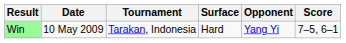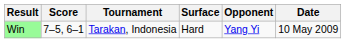 <table class="sortable wikitable" style="font-size:97%;">
 <tr>
 <th>Result</th>
-<th>Date</th>
+<th class="unsortable">Score</th>
 <th>Tournament</th>
 <th>Surface</th>
 <th>Opponent</th>
-<th class="unsortable">Score</th>
+<th>Date</th>
 </tr>
 <tr>
 <td style="background:#98fb98;">Win</td>
-<td>10 May 2009</td>
+<td>7–5, 6–1</td>
 <td><a href='#'>Tarakan</a>, Indonesia</td>
 <td>Hard</td>
 <td> <a href='#'>Yang Yi</a></td>
-<td>7–5, 6–1</td>
+<td>10 May 2009</td>
 </tr>
 </table>
